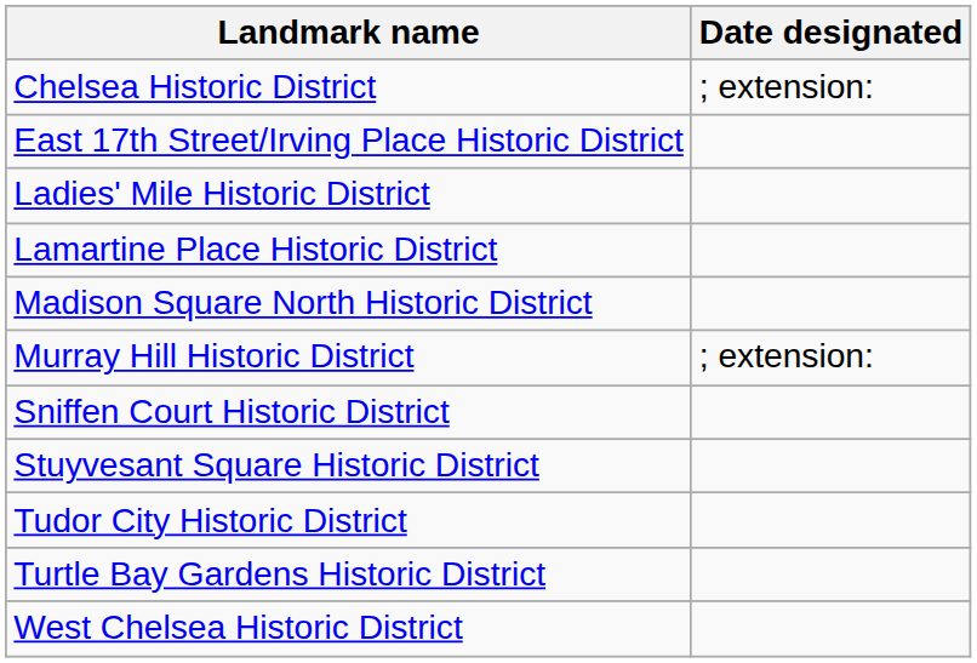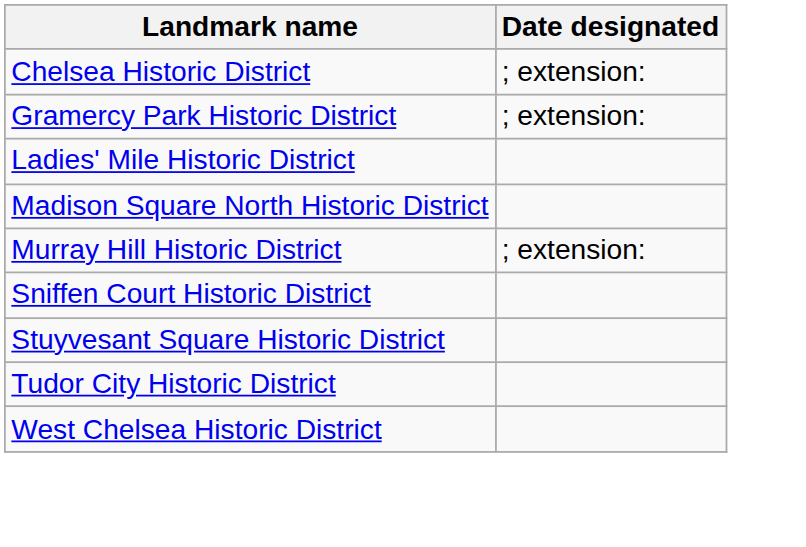 <table class="wikitable sortable">
 <tr>
 <th>Landmark name</th>
 <th>Date designated</th>
 </tr>
 <tr>
 <td><a href='#'>Chelsea Historic District</a></td>
 <td> ; extension:   </td>
 </tr>
 <tr>
-<td><a href='#'>East 17th Street/Irving Place Historic District</a></td>
-<td>   </td>
+<td><a href='#'>Gramercy Park Historic District</a></td>
+<td> ; extension:   </td>
 </tr>
 <tr>
 <td><a href='#'>Ladies' Mile Historic District</a></td>
 <td>    </td>
-</tr>
-<tr>
-<td><a href='#'>Lamartine Place Historic District</a></td>
-<td> </td>
 </tr>
 <tr>
 <td><a href='#'>Madison Square North Historic District</a></td>
 <td>  </td>
 </tr>
 <tr>
 <td><a href='#'>Murray Hill Historic District</a></td>
 <td> ; extension:    </td>
 </tr>
 <tr>
 <td><a href='#'>Sniffen Court Historic District</a></td>
 <td>  </td>
 </tr>
 <tr>
 <td><a href='#'>Stuyvesant Square Historic District</a></td>
 <td>   </td>
 </tr>
 <tr>
 <td><a href='#'>Tudor City Historic District</a></td>
 <td>  </td>
 </tr>
 <tr>
-<td><a href='#'>Turtle Bay Gardens Historic District</a></td>
-<td>  </td>
-</tr>
-<tr>
 <td><a href='#'>West Chelsea Historic District</a></td>
 <td>  </td>
 </tr>
 </table>
